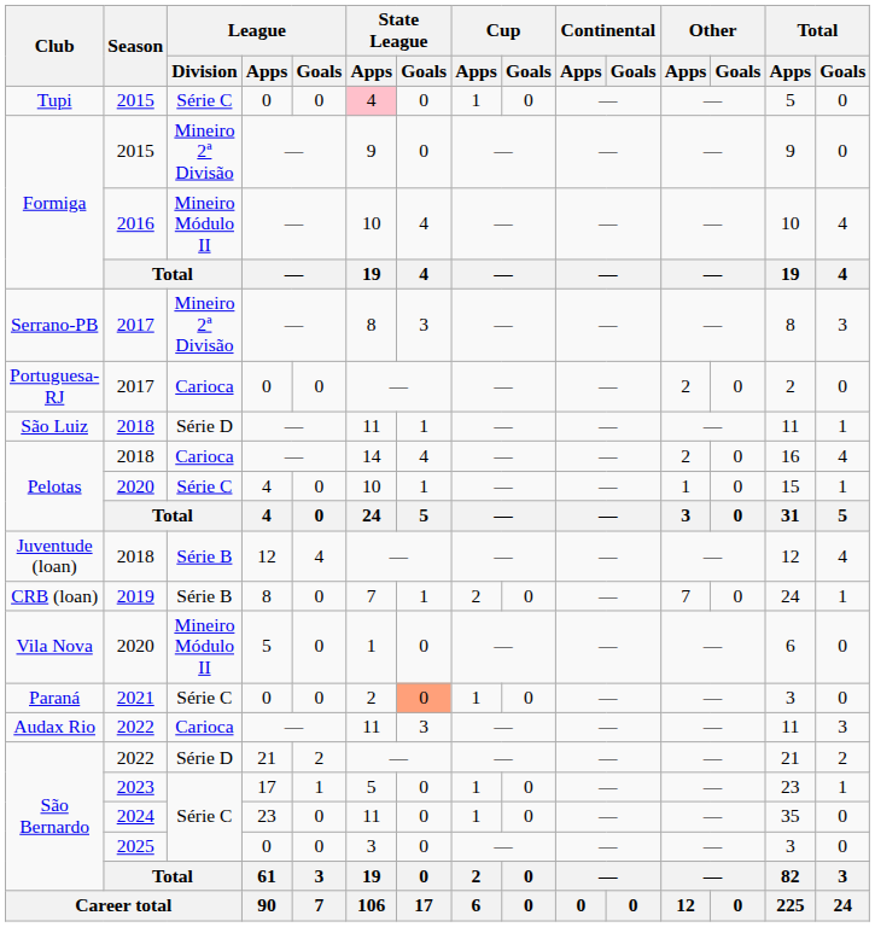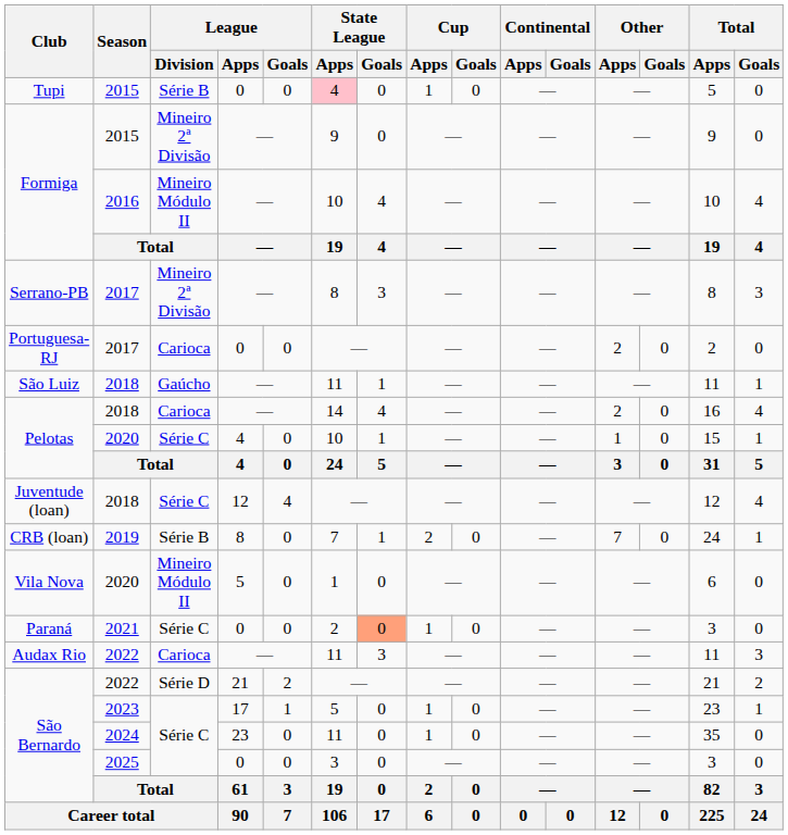 <table class="wikitable" style="text-align: center;">
 <tr>
 <th rowspan="2">Club</th>
 <th rowspan="2">Season</th>
 <th colspan="3">League</th>
 <th colspan="2">State League</th>
 <th colspan="2">Cup</th>
 <th colspan="2">Continental</th>
 <th colspan="2">Other</th>
 <th colspan="2">Total</th>
 </tr>
 <tr>
 <th>Division</th>
 <th>Apps</th>
 <th>Goals</th>
 <th>Apps</th>
 <th>Goals</th>
 <th>Apps</th>
 <th>Goals</th>
 <th>Apps</th>
 <th>Goals</th>
 <th>Apps</th>
 <th>Goals</th>
 <th>Apps</th>
 <th>Goals</th>
 </tr>
 <tr>
 <td valign="center"><a href='#'>Tupi</a></td>
 <td><a href='#'>2015</a></td>
-<td><a href='#'>Série C</a></td>
+<td><a href='#'>Série B</a></td>
 <td>0</td>
 <td>0</td>
 <td style="background: pink;">4</td>
 <td>0</td>
 <td>1</td>
 <td>0</td>
 <td colspan="2">—</td>
 <td colspan="2">—</td>
 <td>5</td>
 <td>0</td>
 </tr>
 <tr>
 <td rowspan="3" valign="center"><a href='#'>Formiga</a></td>
 <td>2015</td>
 <td><a href='#'>Mineiro 2ª Divisão</a></td>
 <td colspan="2">—</td>
 <td>9</td>
 <td>0</td>
 <td colspan="2">—</td>
 <td colspan="2">—</td>
 <td colspan="2">—</td>
 <td>9</td>
 <td>0</td>
 </tr>
 <tr>
 <td><a href='#'>2016</a></td>
 <td><a href='#'>Mineiro Módulo II</a></td>
 <td colspan="2">—</td>
 <td>10</td>
 <td>4</td>
 <td colspan="2">—</td>
 <td colspan="2">—</td>
 <td colspan="2">—</td>
 <td>10</td>
 <td>4</td>
 </tr>
 <tr>
 <th colspan="2">Total</th>
 <th colspan="2">—</th>
 <th>19</th>
 <th>4</th>
 <th colspan="2">—</th>
 <th colspan="2">—</th>
 <th colspan="2">—</th>
 <th>19</th>
 <th>4</th>
 </tr>
 <tr>
 <td valign="center"><a href='#'>Serrano-PB</a></td>
 <td><a href='#'>2017</a></td>
 <td><a href='#'>Mineiro 2ª Divisão</a></td>
 <td colspan="2">—</td>
 <td>8</td>
 <td>3</td>
 <td colspan="2">—</td>
 <td colspan="2">—</td>
 <td colspan="2">—</td>
 <td>8</td>
 <td>3</td>
 </tr>
 <tr>
 <td valign="center"><a href='#'>Portuguesa-RJ</a></td>
 <td>2017</td>
 <td><a href='#'>Carioca</a></td>
 <td>0</td>
 <td>0</td>
 <td colspan="2">—</td>
 <td colspan="2">—</td>
 <td colspan="2">—</td>
 <td>2</td>
 <td>0</td>
 <td>2</td>
 <td>0</td>
 </tr>
 <tr>
 <td valign="center"><a href='#'>São Luiz</a></td>
 <td><a href='#'>2018</a></td>
-<td>Série D</td>
+<td><a href='#'>Gaúcho</a></td>
 <td colspan="2">—</td>
 <td>11</td>
 <td>1</td>
 <td colspan="2">—</td>
 <td colspan="2">—</td>
 <td colspan="2">—</td>
 <td>11</td>
 <td>1</td>
 </tr>
 <tr>
 <td rowspan="3" valign="center"><a href='#'>Pelotas</a></td>
 <td>2018</td>
 <td><a href='#'>Carioca</a></td>
 <td colspan="2">—</td>
 <td>14</td>
 <td>4</td>
 <td colspan="2">—</td>
 <td colspan="2">—</td>
 <td>2</td>
 <td>0</td>
 <td>16</td>
 <td>4</td>
 </tr>
 <tr>
 <td><a href='#'>2020</a></td>
 <td><a href='#'>Série C</a></td>
 <td>4</td>
 <td>0</td>
 <td>10</td>
 <td>1</td>
 <td colspan="2">—</td>
 <td colspan="2">—</td>
 <td>1</td>
 <td>0</td>
 <td>15</td>
 <td>1</td>
 </tr>
 <tr>
 <th colspan="2">Total</th>
 <th>4</th>
 <th>0</th>
 <th>24</th>
 <th>5</th>
 <th colspan="2">—</th>
 <th colspan="2">—</th>
 <th>3</th>
 <th>0</th>
 <th>31</th>
 <th>5</th>
 </tr>
 <tr>
 <td valign="center"><a href='#'>Juventude</a> (loan)</td>
 <td>2018</td>
-<td><a href='#'>Série B</a></td>
+<td><a href='#'>Série C</a></td>
 <td>12</td>
 <td>4</td>
 <td colspan="2">—</td>
 <td colspan="2">—</td>
 <td colspan="2">—</td>
 <td colspan="2">—</td>
 <td>12</td>
 <td>4</td>
 </tr>
 <tr>
 <td valign="center"><a href='#'>CRB</a> (loan)</td>
 <td><a href='#'>2019</a></td>
 <td>Série B</td>
 <td>8</td>
 <td>0</td>
 <td>7</td>
 <td>1</td>
 <td>2</td>
 <td>0</td>
 <td colspan="2">—</td>
 <td>7</td>
 <td>0</td>
 <td>24</td>
 <td>1</td>
 </tr>
 <tr>
 <td valign="center"><a href='#'>Vila Nova</a></td>
 <td>2020</td>
 <td><a href='#'>Mineiro Módulo II</a></td>
 <td>5</td>
 <td>0</td>
 <td>1</td>
 <td>0</td>
 <td colspan="2">—</td>
 <td colspan="2">—</td>
 <td colspan="2">—</td>
 <td>6</td>
 <td>0</td>
 </tr>
 <tr>
 <td valign="center"><a href='#'>Paraná</a></td>
 <td><a href='#'>2021</a></td>
 <td>Série C</td>
 <td>0</td>
 <td>0</td>
 <td>2</td>
 <td style="background: lightsalmon;">0</td>
 <td>1</td>
 <td>0</td>
 <td colspan="2">—</td>
 <td colspan="2">—</td>
 <td>3</td>
 <td>0</td>
 </tr>
 <tr>
 <td valign="center"><a href='#'>Audax Rio</a></td>
 <td><a href='#'>2022</a></td>
 <td><a href='#'>Carioca</a></td>
 <td colspan="2">—</td>
 <td>11</td>
 <td>3</td>
 <td colspan="2">—</td>
 <td colspan="2">—</td>
 <td colspan="2">—</td>
 <td>11</td>
 <td>3</td>
 </tr>
 <tr>
 <td rowspan="5" valign="center"><a href='#'>São Bernardo</a></td>
 <td>2022</td>
 <td>Série D</td>
 <td>21</td>
 <td>2</td>
 <td colspan="2">—</td>
 <td colspan="2">—</td>
 <td colspan="2">—</td>
 <td colspan="2">—</td>
 <td>21</td>
 <td>2</td>
 </tr>
 <tr>
 <td><a href='#'>2023</a></td>
 <td rowspan="3">Série C</td>
 <td>17</td>
 <td>1</td>
 <td>5</td>
 <td>0</td>
 <td>1</td>
 <td>0</td>
 <td colspan="2">—</td>
 <td colspan="2">—</td>
 <td>23</td>
 <td>1</td>
 </tr>
 <tr>
 <td><a href='#'>2024</a></td>
 <td>23</td>
 <td>0</td>
 <td>11</td>
 <td>0</td>
 <td>1</td>
 <td>0</td>
 <td colspan="2">—</td>
 <td colspan="2">—</td>
 <td>35</td>
 <td>0</td>
 </tr>
 <tr>
 <td><a href='#'>2025</a></td>
 <td>0</td>
 <td>0</td>
 <td>3</td>
 <td>0</td>
 <td colspan="2">—</td>
 <td colspan="2">—</td>
 <td colspan="2">—</td>
 <td>3</td>
 <td>0</td>
 </tr>
 <tr>
 <th colspan="2">Total</th>
 <th>61</th>
 <th>3</th>
 <th>19</th>
 <th>0</th>
 <th>2</th>
 <th>0</th>
 <th colspan="2">—</th>
 <th colspan="2">—</th>
 <th>82</th>
 <th>3</th>
 </tr>
 <tr>
 <th colspan="3"><strong>Career total</strong></th>
 <th>90</th>
 <th>7</th>
 <th>106</th>
 <th>17</th>
 <th>6</th>
 <th>0</th>
 <th>0</th>
 <th>0</th>
 <th>12</th>
 <th>0</th>
 <th>225</th>
 <th>24</th>
 </tr>
 </table>
